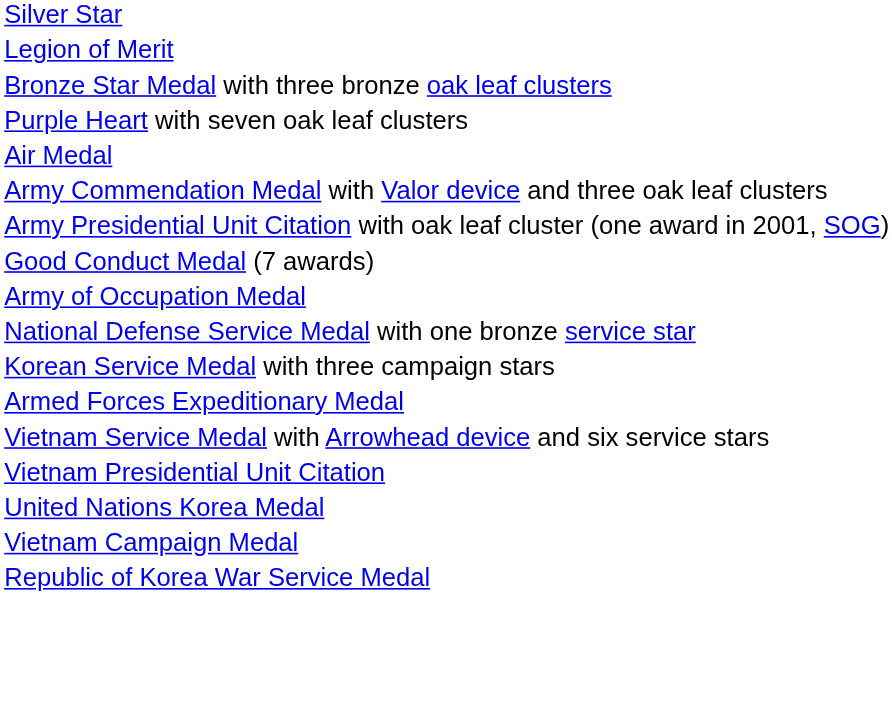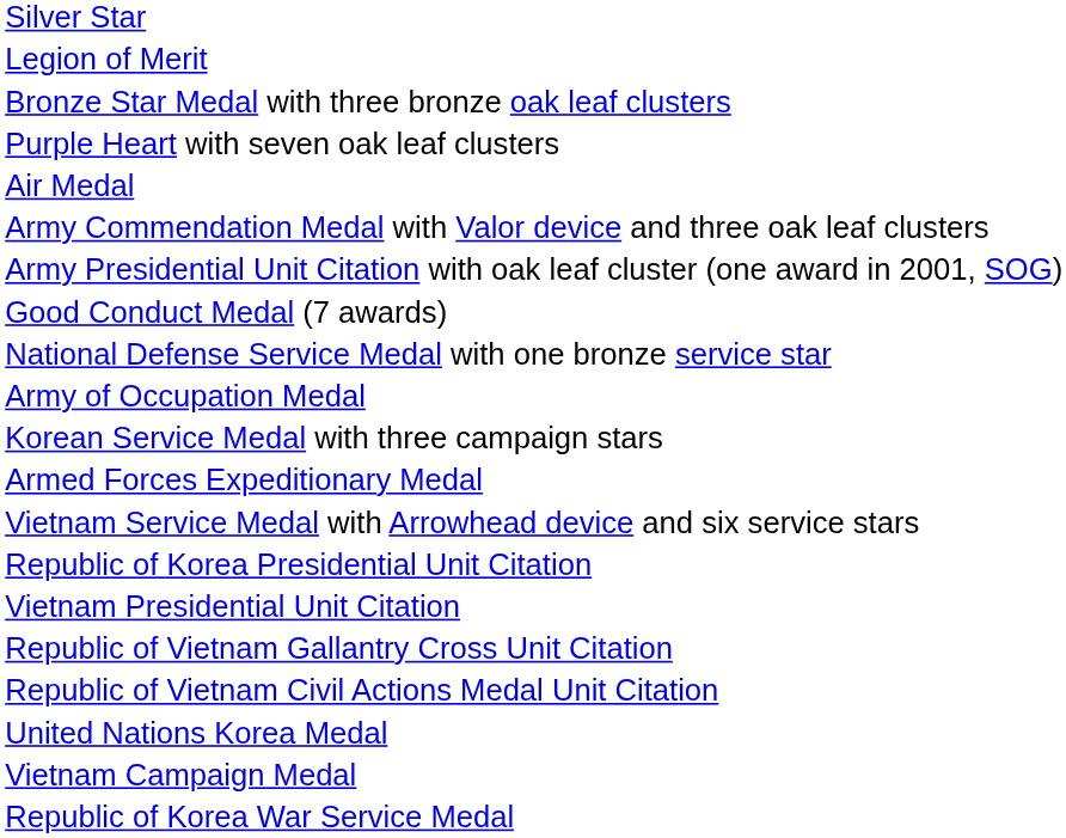 <table>
 <tr>
 <td></td>
 <td><a href='#'>Silver Star</a></td>
 </tr>
 <tr>
 <td></td>
 <td><a href='#'>Legion of Merit</a></td>
 </tr>
 <tr>
 <td></td>
 <td><a href='#'>Bronze Star Medal</a> with three bronze <a href='#'>oak leaf clusters</a></td>
 </tr>
 <tr>
 <td></td>
 <td><a href='#'>Purple Heart</a> with seven oak leaf clusters</td>
 </tr>
 <tr>
 <td><span></span><span></span></td>
 <td><a href='#'>Air Medal</a></td>
 </tr>
 <tr>
 <td><span></span><span></span><span></span><span></span></td>
 <td><a href='#'>Army Commendation Medal</a> with <a href='#'>Valor device</a> and three oak leaf clusters</td>
 </tr>
 <tr>
 <td></td>
 <td><a href='#'>Army Presidential Unit Citation</a> with oak leaf cluster (one award in 2001, <a href='#'>SOG</a>)</td>
 </tr>
 <tr>
 <td><span></span></td>
 <td><a href='#'>Good Conduct Medal</a> (7 awards)</td>
 </tr>
 <tr>
 <td></td>
-<td><a href='#'>Army of Occupation Medal</a></td>
+<td><a href='#'>National Defense Service Medal</a> with one bronze <a href='#'>service star</a></td>
 </tr>
 <tr>
 <td></td>
-<td><a href='#'>National Defense Service Medal</a> with one bronze <a href='#'>service star</a></td>
+<td><a href='#'>Army of Occupation Medal</a></td>
 </tr>
 <tr>
 <td><span></span><span></span><span></span></td>
 <td><a href='#'>Korean Service Medal</a> with three campaign stars</td>
 </tr>
 <tr>
 <td></td>
 <td><a href='#'>Armed Forces Expeditionary Medal</a></td>
 </tr>
 <tr>
 <td><span></span><span></span><span></span></td>
 <td><a href='#'>Vietnam Service Medal</a> with <a href='#'>Arrowhead device</a> and six service stars</td>
 </tr>
 <tr>
 <td></td>
+<td><a href='#'>Republic of Korea Presidential Unit Citation</a></td>
+</tr>
+<tr>
+<td></td>
 <td><a href='#'>Vietnam Presidential Unit Citation</a></td>
+</tr>
+<tr>
+<td></td>
+<td><a href='#'>Republic of Vietnam Gallantry Cross Unit Citation</a></td>
+</tr>
+<tr>
+<td></td>
+<td><a href='#'>Republic of Vietnam Civil Actions Medal Unit Citation</a></td>
 </tr>
 <tr>
 <td></td>
 <td><a href='#'>United Nations Korea Medal</a></td>
 </tr>
 <tr>
 <td></td>
 <td><a href='#'>Vietnam Campaign Medal</a></td>
 </tr>
 <tr>
 <td></td>
 <td><a href='#'>Republic of Korea War Service Medal</a></td>
 </tr>
 </table>
